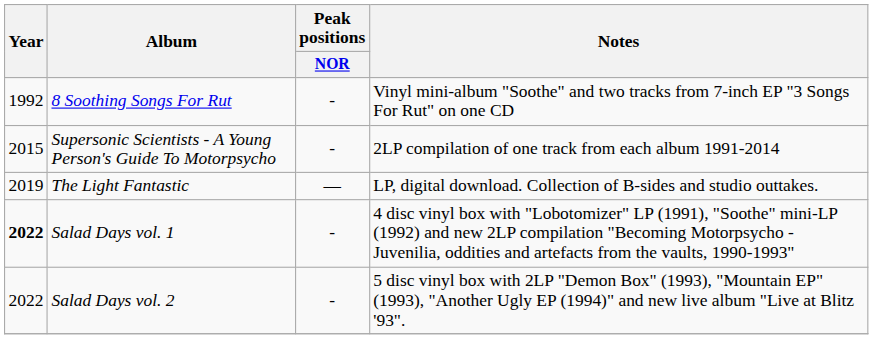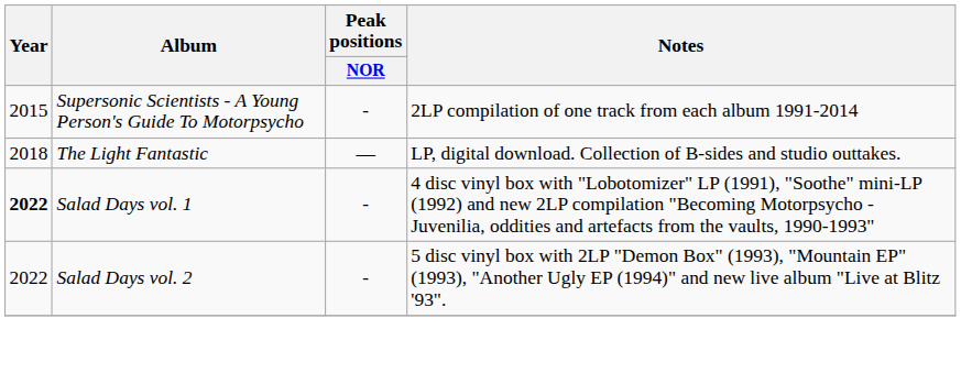 <table class="wikitable">
 <tr>
 <th align="center" rowspan="2" width="10">Year</th>
 <th align="center" rowspan="2" width="220">Album</th>
 <th align="center" colspan="1" width="20">Peak positions</th>
 <th align="center" rowspan="2" width="450">Notes</th>
 </tr>
 <tr>
 <th scope="col" style="width:3em;font-size:90%;"><a href='#'>NOR</a><br></th>
 </tr>
 <tr>
-<td style="text-align:center;">1992</td>
-<td><em><a href='#'>8 Soothing Songs For Rut</a></em></td>
-<td style="text-align:center;">-</td>
-<td style="text-align:left;">Vinyl mini-album "Soothe" and two tracks from 7-inch EP "3 Songs For Rut" on one CD</td>
-</tr>
-<tr>
 <td style="text-align:center;">2015</td>
 <td><em>Supersonic Scientists - A Young Person's Guide To Motorpsycho</em></td>
 <td style="text-align:center;">-</td>
 <td style="text-align:left;">2LP compilation of one track from each album 1991-2014</td>
 </tr>
 <tr>
-<td style="text-align:center;">2019</td>
+<td style="text-align:center;">2018</td>
 <td><em>The Light Fantastic</em></td>
 <td style="text-align:center;">—</td>
 <td style="text-align:left;">LP, digital download. Collection of B-sides and studio outtakes.</td>
 </tr>
 <tr>
 <td style="text-align:center;"><strong>2022</strong></td>
 <td><em>Salad Days vol. 1</em></td>
 <td style="text-align:center;">-</td>
 <td style="text-align:left;">4 disc vinyl box with "Lobotomizer" LP (1991), "Soothe" mini-LP (1992) and new 2LP compilation "Becoming Motorpsycho - Juvenilia, oddities and artefacts from the vaults, 1990-1993"</td>
 </tr>
 <tr>
 <td style="text-align:center;">2022</td>
 <td><em>Salad Days vol. 2</em></td>
 <td style="text-align:center;">-</td>
 <td style="text-align:left;">5 disc vinyl box with 2LP "Demon Box" (1993), "Mountain EP" (1993), "Another Ugly EP (1994)" and new live album "Live at Blitz '93".</td>
 </tr>
 <tr>
 </tr>
 </table>
